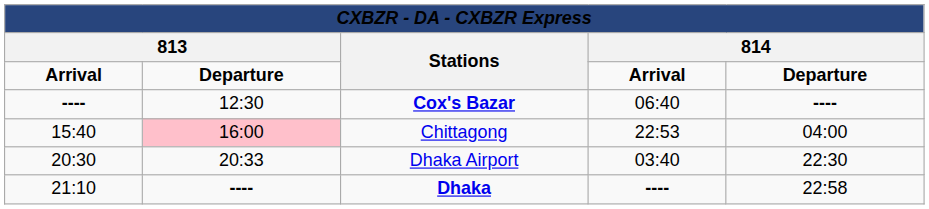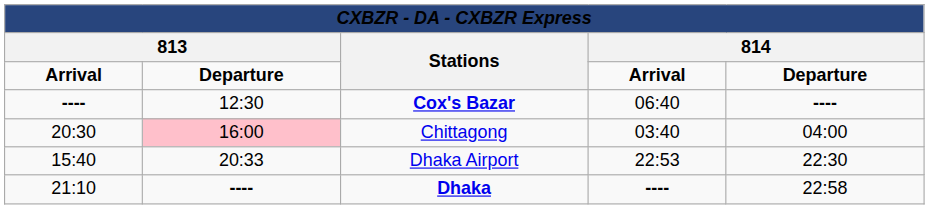 <table class="wikitable" width="65%" style="text-align: center;">
 <tr>
 <th colspan="5" align="center" style="background:#28457D;"><span><em>CXBZR - DA - CXBZR Express</em></span></th>
 </tr>
 <tr>
 <th colspan="2">813</th>
 <th rowspan="2">Stations</th>
 <th colspan="2">814</th>
 </tr>
 <tr>
 <td><strong>Arrival</strong></td>
 <td><strong>Departure</strong></td>
 <td><strong>Arrival</strong></td>
 <td><strong>Departure</strong></td>
 </tr>
 <tr>
 <td><strong>----</strong></td>
 <td>12:30</td>
 <td><a href='#'><strong>Cox's Bazar</strong></a></td>
 <td>06:40</td>
 <td><strong>----</strong></td>
 </tr>
 <tr>
-<td>15:40</td>
+<td>20:30</td>
 <td style="background: pink;">16:00</td>
 <td><a href='#'>Chittagong</a></td>
-<td>22:53</td>
+<td>03:40</td>
 <td>04:00</td>
 </tr>
 <tr>
-<td>20:30</td>
+<td>15:40</td>
 <td>20:33</td>
 <td><a href='#'>Dhaka Airport</a></td>
-<td>03:40</td>
+<td>22:53</td>
 <td>22:30</td>
 </tr>
 <tr>
 <td>21:10</td>
 <td><strong>----</strong></td>
 <td><a href='#'><strong>Dhaka</strong></a></td>
 <td><strong>----</strong></td>
 <td>22:58</td>
 </tr>
 </table>
